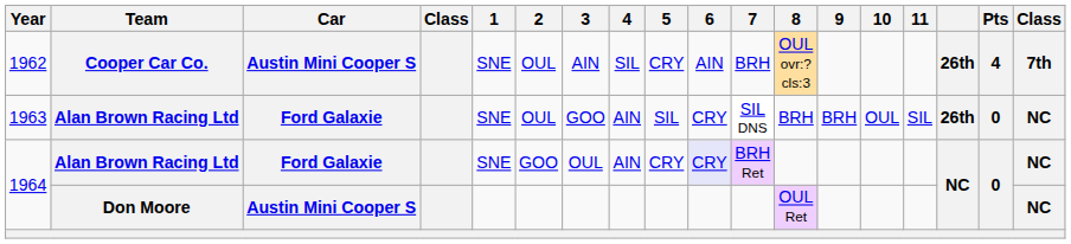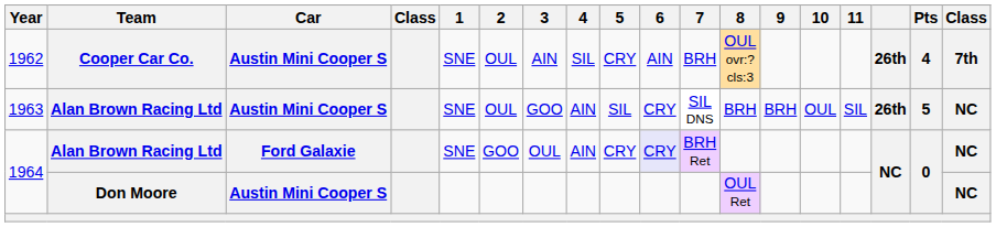 <table class="wikitable" style="text-align:center; font-size:85%">
 <tr>
 <th>Year</th>
 <th>Team</th>
 <th>Car</th>
 <th>Class</th>
 <th>1</th>
 <th>2</th>
 <th>3</th>
 <th>4</th>
 <th>5</th>
 <th>6</th>
 <th>7</th>
 <th>8</th>
 <th>9</th>
 <th>10</th>
 <th>11</th>
 <th></th>
 <th>Pts</th>
 <th>Class</th>
 </tr>
 <tr>
 <td><a href='#'>1962</a></td>
 <th><a href='#'>Cooper Car Co.</a></th>
 <th><a href='#'>Austin Mini Cooper S</a></th>
 <th><span></span></th>
 <td><a href='#'>SNE</a></td>
 <td><a href='#'>OUL</a></td>
 <td><a href='#'>AIN</a></td>
 <td><a href='#'>SIL</a></td>
 <td><a href='#'>CRY</a></td>
 <td><a href='#'>AIN</a></td>
 <td><a href='#'>BRH</a></td>
 <td style="background:#FFDF9F;"><a href='#'>OUL</a><br><small>ovr:?<br>cls:3</small></td>
 <td></td>
 <td></td>
 <td></td>
 <th>26th</th>
 <th>4</th>
 <th>7th</th>
 </tr>
 <tr>
 <td><a href='#'>1963</a></td>
 <th><a href='#'>Alan Brown Racing Ltd</a></th>
-<th><a href='#'>Ford Galaxie</a></th>
+<th><a href='#'>Austin Mini Cooper S</a></th>
 <th><span></span></th>
 <td><a href='#'>SNE</a></td>
 <td><a href='#'>OUL</a></td>
 <td><a href='#'>GOO</a></td>
 <td><a href='#'>AIN</a></td>
 <td><a href='#'>SIL</a></td>
 <td><a href='#'>CRY</a></td>
 <td style="background:#FFFFFF;"><a href='#'>SIL</a><br><small>DNS</small></td>
 <td><a href='#'>BRH</a></td>
 <td><a href='#'>BRH</a></td>
 <td><a href='#'>OUL</a></td>
 <td><a href='#'>SIL</a></td>
 <th>26th</th>
-<th>0</th>
+<th>5</th>
 <th>NC</th>
 </tr>
 <tr>
 <td rowspan=2><a href='#'>1964</a></td>
 <th><a href='#'>Alan Brown Racing Ltd</a></th>
 <th><a href='#'>Ford Galaxie</a></th>
 <th><span></span></th>
 <td><a href='#'>SNE</a></td>
 <td><a href='#'>GOO</a></td>
 <td><a href='#'>OUL</a></td>
 <td><a href='#'>AIN</a></td>
 <td><a href='#'>CRY</a></td>
 <td style="background: lavender;"><a href='#'>CRY</a></td>
 <td style="background:#EFCFFF;"><a href='#'>BRH</a><br><small>Ret</small></td>
 <td></td>
 <td></td>
 <td></td>
 <td></td>
 <th rowspan=2>NC</th>
 <th rowspan=2>0</th>
 <th>NC</th>
 </tr>
 <tr>
 <th>Don Moore</th>
 <th><a href='#'>Austin Mini Cooper S</a></th>
 <th><span></span></th>
 <td></td>
 <td></td>
 <td></td>
 <td></td>
 <td></td>
 <td></td>
 <td></td>
 <td style="background:#EFCFFF;"><a href='#'>OUL</a><br><small>Ret</small></td>
 <td></td>
 <td></td>
 <td></td>
 <th>NC</th>
 </tr>
 <tr>
 <th colspan="18"></th>
 </tr>
 </table>
